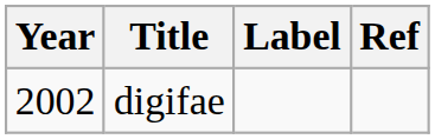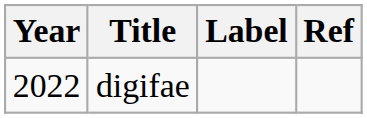 <table class="wikitable">
 <tr>
 <th>Year</th>
 <th>Title</th>
 <th>Label</th>
 <th>Ref</th>
 </tr>
 <tr>
-<td>2002</td>
+<td>2022</td>
 <td>digifae</td>
 <td></td>
 <td></td>
 </tr>
 </table>
